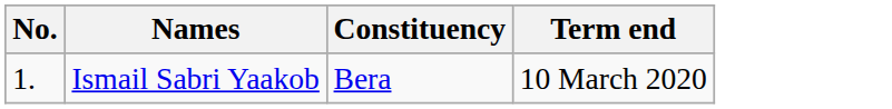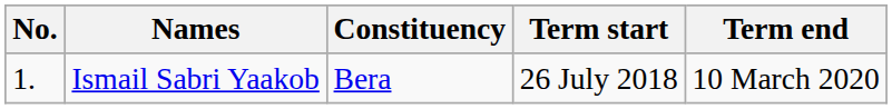 <table class="wikitable">
 <tr>
 <th>No.</th>
 <th>Names</th>
 <th>Constituency</th>
+<th>Term start</th>
 <th>Term end</th>
 </tr>
 <tr>
 <td>1.</td>
 <td><a href='#'>Ismail Sabri Yaakob</a></td>
 <td><a href='#'>Bera</a></td>
+<td>26 July 2018</td>
 <td>10 March 2020</td>
 </tr>
 </table>
